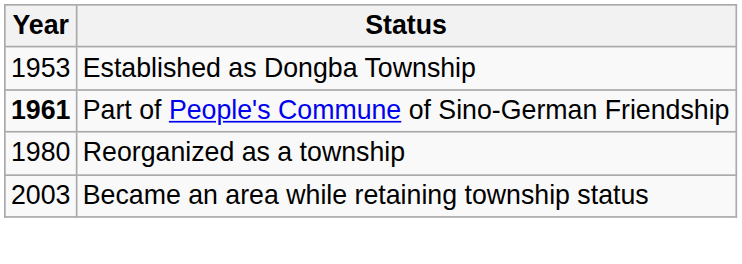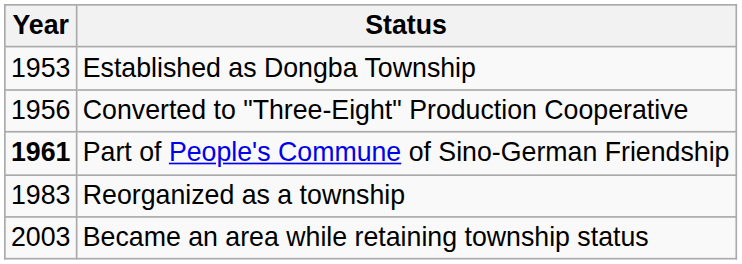 <table class="wikitable">
 <tr>
 <th>Year</th>
 <th>Status</th>
 </tr>
 <tr>
 <td>1953</td>
 <td>Established as Dongba Township</td>
 </tr>
 <tr>
+<td>1956</td>
+<td>Converted to "Three-Eight" Production Cooperative</td>
+</tr>
+<tr>
 <td><strong>1961</strong></td>
 <td>Part of <a href='#'>People's Commune</a> of Sino-German Friendship</td>
 </tr>
 <tr>
-<td>1980</td>
+<td>1983</td>
 <td>Reorganized as a township</td>
 </tr>
 <tr>
 <td>2003</td>
 <td>Became an area while retaining township status</td>
 </tr>
 </table>
